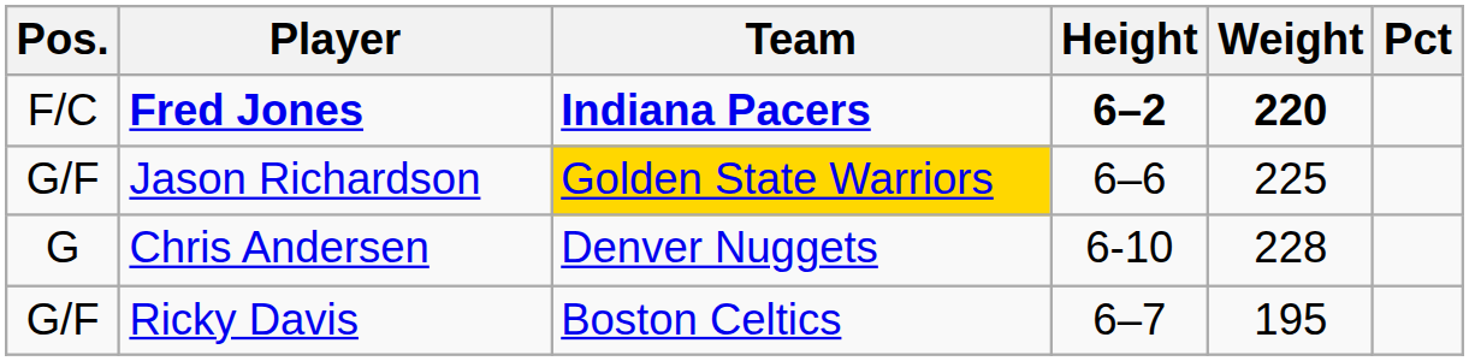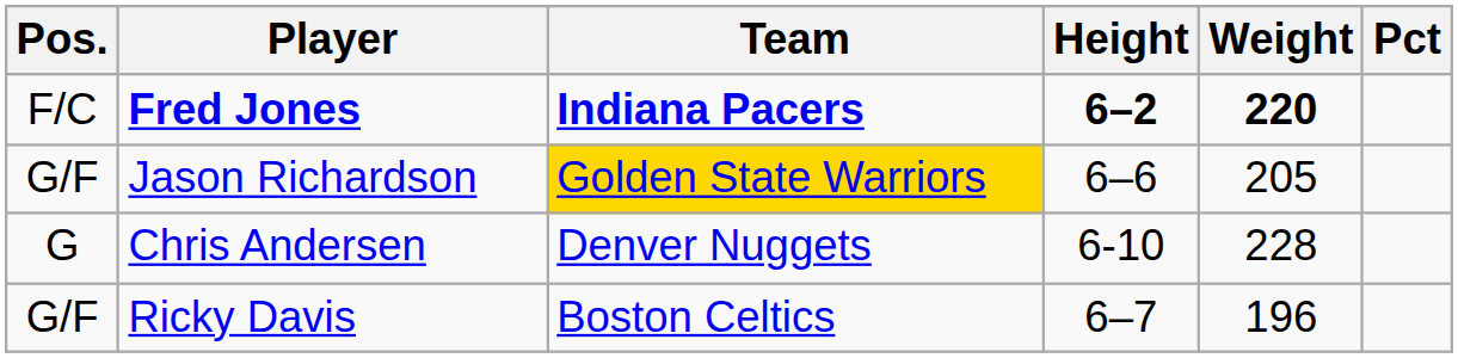 <table class="wikitable">
 <tr>
 <th>Pos.</th>
 <th style="width:150px;">Player</th>
 <th width=175>Team</th>
 <th>Height</th>
 <th>Weight</th>
 <th>Pct</th>
 </tr>
 <tr>
 <td style="text-align:center">F/C</td>
 <td><strong><a href='#'>Fred Jones</a></strong></td>
 <td><strong><a href='#'>Indiana Pacers</a></strong></td>
 <td align=center><strong>6–2</strong></td>
 <td align=center><strong>220</strong></td>
 <td align=center></td>
 </tr>
 <tr>
 <td style="text-align:center">G/F</td>
 <td><a href='#'>Jason Richardson</a></td>
 <td style="background: gold;"><a href='#'>Golden State Warriors</a></td>
 <td align=center>6–6</td>
-<td align=center>225</td>
+<td align=center>205</td>
 <td align=center></td>
 </tr>
 <tr>
 <td style="text-align:center">G</td>
 <td><a href='#'>Chris Andersen</a></td>
 <td><a href='#'>Denver Nuggets</a></td>
 <td align=center>6-10</td>
 <td align=center>228</td>
 <td align=center></td>
 </tr>
 <tr>
 <td style="text-align:center">G/F</td>
 <td><a href='#'>Ricky Davis</a></td>
 <td><a href='#'>Boston Celtics</a></td>
 <td align=center>6–7</td>
-<td align=center>195</td>
+<td align=center>196</td>
 <td></td>
 </tr>
 </table>
